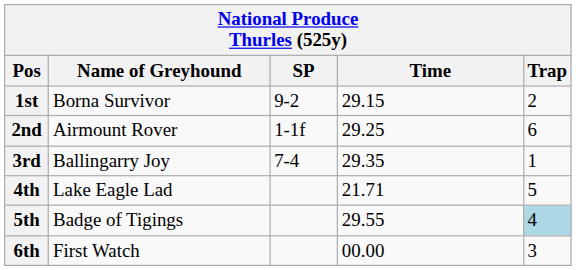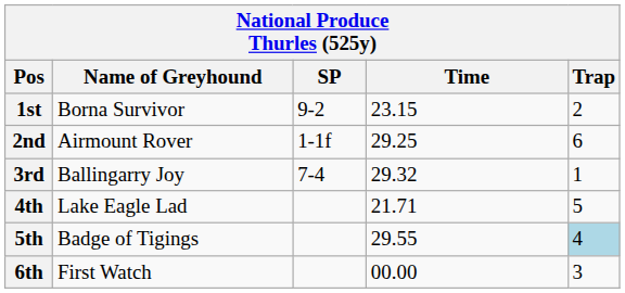 <table class="wikitable">
 <tr>
 <th colspan="6"><a href='#'>National Produce</a><br> <a href='#'>Thurles</a> (525y)</th>
 </tr>
 <tr>
 <th width=30>Pos</th>
 <th width=180>Name of Greyhound</th>
 <th width=50>SP</th>
 <th width=150>Time</th>
 <th width=30>Trap</th>
 </tr>
 <tr>
 <th>1st</th>
 <td>Borna Survivor </td>
 <td>9-2</td>
-<td>29.15</td>
+<td>23.15</td>
 <td>2</td>
 </tr>
 <tr>
 <th>2nd</th>
 <td>Airmount Rover</td>
 <td>1-1f</td>
 <td>29.25</td>
 <td>6</td>
 </tr>
 <tr>
 <th>3rd</th>
 <td>Ballingarry Joy</td>
 <td>7-4</td>
-<td>29.35</td>
+<td>29.32</td>
 <td>1</td>
 </tr>
 <tr>
 <th>4th</th>
 <td>Lake Eagle Lad</td>
 <td></td>
 <td>21.71</td>
 <td>5</td>
 </tr>
 <tr>
 <th>5th</th>
 <td>Badge of Tigings</td>
 <td></td>
 <td>29.55</td>
 <td style="background: lightblue;">4</td>
 </tr>
 <tr>
 <th>6th</th>
 <td>First Watch</td>
 <td></td>
 <td>00.00</td>
 <td>3</td>
 </tr>
 </table>
